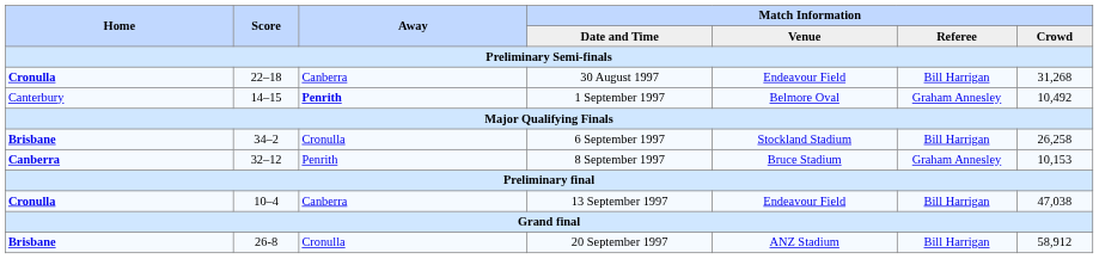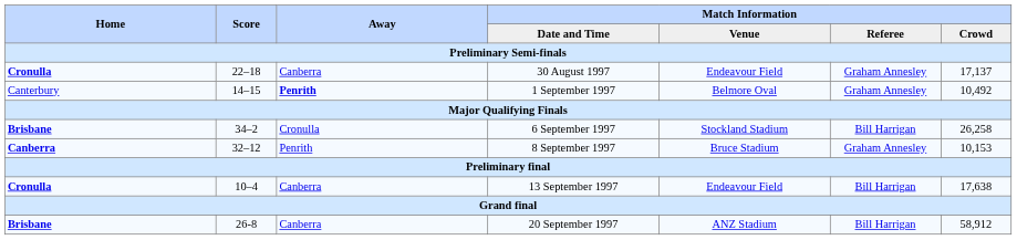 <table border=1 style="border-collapse:collapse; font-size:90%; text-align:center;" cellpadding=3 cellspacing=0 width=100%>
 <tr bgcolor=#C1D8FF>
 <th rowspan=2 width=21%>Home</th>
 <th rowspan=2 width=6%>Score</th>
 <th rowspan=2 width=21%>Away</th>
 <th colspan=6>Match Information</th>
 </tr>
 <tr bgcolor=#EFEFEF>
 <th width=17%>Date and Time</th>
 <th width=17%>Venue</th>
 <th width=11%>Referee</th>
 <th width=7%>Crowd</th>
 </tr>
 <tr bgcolor="#D0E7FF">
 <td colspan=7><strong>Preliminary Semi-finals</strong></td>
 </tr>
 <tr bgcolor=#F5FAFF>
 <td align=left> <strong><a href='#'>Cronulla</a></strong></td>
 <td>22–18</td>
 <td align=left> <a href='#'>Canberra</a></td>
 <td>30 August 1997</td>
 <td><a href='#'>Endeavour Field</a></td>
-<td><a href='#'>Bill Harrigan</a></td>
-<td>31,268</td>
+<td><a href='#'>Graham Annesley</a></td>
+<td>17,137</td>
 </tr>
 <tr bgcolor=#F5FAFF>
 <td align=left> <a href='#'>Canterbury</a></td>
 <td>14–15</td>
 <td align=left> <strong><a href='#'>Penrith</a></strong></td>
 <td>1 September 1997</td>
 <td><a href='#'>Belmore Oval</a></td>
 <td><a href='#'>Graham Annesley</a></td>
 <td>10,492</td>
 </tr>
 <tr bgcolor="#D0E7FF">
 <td colspan=7><strong>Major Qualifying Finals</strong></td>
 </tr>
 <tr bgcolor=#F5FAFF>
 <td align=left> <strong><a href='#'>Brisbane</a></strong></td>
 <td>34–2</td>
 <td align=left> <a href='#'>Cronulla</a></td>
 <td>6 September 1997</td>
 <td><a href='#'>Stockland Stadium</a></td>
 <td><a href='#'>Bill Harrigan</a></td>
 <td>26,258</td>
 </tr>
 <tr bgcolor=#F5FAFF>
 <td align=left> <strong><a href='#'>Canberra</a></strong></td>
 <td>32–12</td>
 <td align=left> <a href='#'>Penrith</a></td>
 <td>8 September 1997</td>
 <td><a href='#'>Bruce Stadium</a></td>
 <td><a href='#'>Graham Annesley</a></td>
 <td>10,153</td>
 </tr>
 <tr bgcolor="#D0E7FF">
 <td colspan=7><strong>Preliminary final</strong></td>
 </tr>
 <tr bgcolor=#F5FAFF>
 <td align=left> <strong><a href='#'>Cronulla</a></strong></td>
 <td>10–4</td>
 <td align=left> <a href='#'>Canberra</a></td>
 <td>13 September 1997</td>
 <td><a href='#'>Endeavour Field</a></td>
 <td><a href='#'>Bill Harrigan</a></td>
-<td>47,038</td>
+<td>17,638</td>
 </tr>
 <tr bgcolor="#D0E7FF">
 <td colspan=7><strong>Grand final</strong></td>
 </tr>
 <tr bgcolor=#F5FAFF>
 <td align=left> <strong><a href='#'>Brisbane</a></strong></td>
 <td>26-8</td>
-<td align=left> <a href='#'>Cronulla</a></td>
+<td align=left> <a href='#'>Canberra</a></td>
 <td>20 September 1997</td>
 <td><a href='#'>ANZ Stadium</a></td>
 <td><a href='#'>Bill Harrigan</a></td>
 <td>58,912</td>
 </tr>
 </table>
